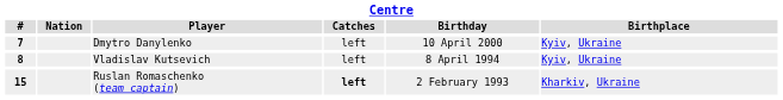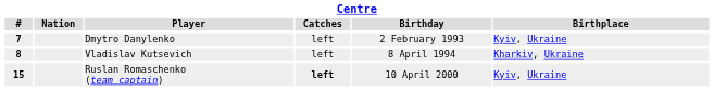 <table width="78%">
 <tr>
 <th colspan="7"><big><a href='#'>Centre</a></big></th>
 </tr>
 <tr bgcolor="#dddddd">
 <th width="4%">#</th>
 <th width="7%">Nation</th>
 <th !width="12%">Player</th>
 <th width="8%">Catches</th>
 <th width="20%">Birthday</th>
 <th width="31%">Birthplace</th>
 </tr>
 <tr>
 </tr>
 <tr bgcolor="#eeeeee">
 <td align="center"><strong>7</strong></td>
 <td align="center"></td>
 <td>Dmytro Danylenko</td>
 <td align="center">left</td>
-<td align="center">10 April 2000</td>
+<td align="center">2 February 1993</td>
 <td><a href='#'>Kyiv</a>, <a href='#'>Ukraine</a></td>
 </tr>
 <tr>
 </tr>
 <tr bgcolor="#eeeeee">
 <td align="center"><strong>8</strong></td>
 <td align="center"></td>
 <td>Vladislav Kutsevich</td>
 <td align="center">left</td>
 <td align="center">8 April 1994</td>
-<td><a href='#'>Kyiv</a>, <a href='#'>Ukraine</a></td>
+<td><a href='#'>Kharkiv</a>, <a href='#'>Ukraine</a></td>
 </tr>
 <tr>
 </tr>
 <tr bgcolor="#eeeeee">
 <td align="center"><strong>15</strong></td>
 <td align="center"></td>
 <td>Ruslan Romaschenko<br>(<em><a href='#'>team captain</a></em>)</td>
 <td align="center"><strong>left</strong></td>
-<td align="center">2 February 1993</td>
-<td><a href='#'>Kharkiv</a>, <a href='#'>Ukraine</a></td>
+<td align="center">10 April 2000</td>
+<td><a href='#'>Kyiv</a>, <a href='#'>Ukraine</a></td>
 </tr>
 <tr>
 </tr>
 <tr>
 </tr>
 </table>
